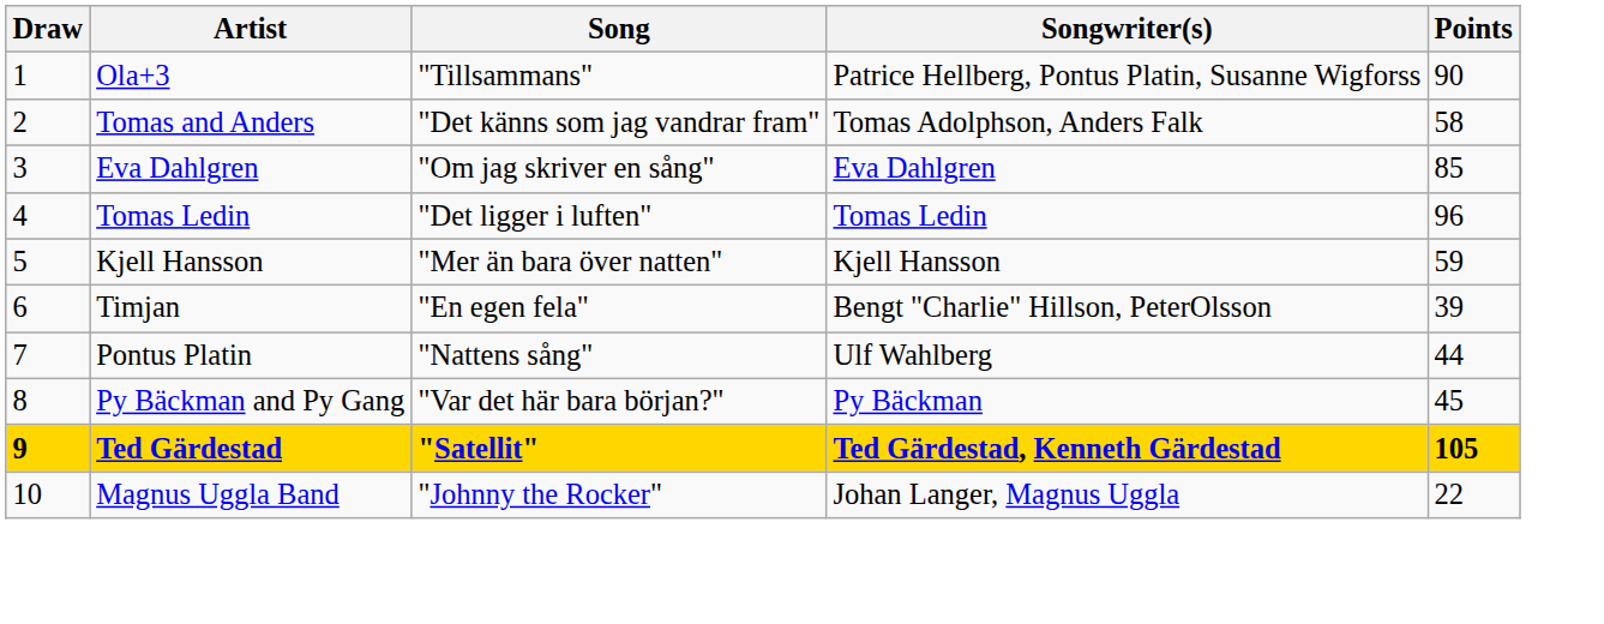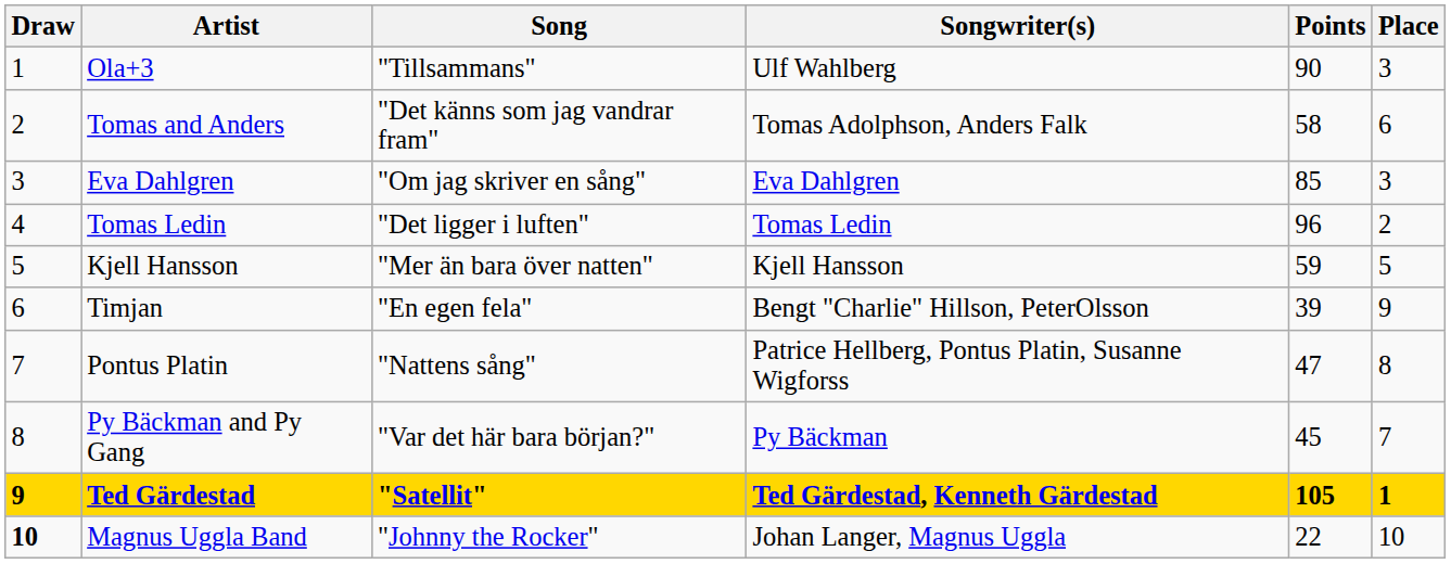 <table class="sortable wikitable">
 <tr>
 <th scope="col">Draw</th>
 <th scope="col">Artist</th>
 <th scope="col">Song</th>
 <th scope="col" class="unsortable">Songwriter(s)</th>
 <th scope="col">Points</th>
+<th scope="col">Place</th>
 </tr>
 <tr>
 <td>1</td>
 <td><a href='#'>Ola+3</a></td>
 <td>"Tillsammans"</td>
-<td>Patrice Hellberg, Pontus Platin, Susanne Wigforss</td>
+<td>Ulf Wahlberg</td>
 <td>90</td>
+<td>3</td>
 </tr>
 <tr>
 <td>2</td>
 <td><a href='#'>Tomas and Anders</a></td>
 <td>"Det känns som jag vandrar fram"</td>
 <td>Tomas Adolphson, Anders Falk</td>
 <td>58</td>
+<td>6</td>
 </tr>
 <tr>
 <td>3</td>
 <td><a href='#'>Eva Dahlgren</a></td>
 <td>"Om jag skriver en sång"</td>
 <td><a href='#'>Eva Dahlgren</a></td>
 <td>85</td>
+<td>3</td>
 </tr>
 <tr>
 <td>4</td>
 <td><a href='#'>Tomas Ledin</a></td>
 <td>"Det ligger i luften"</td>
 <td><a href='#'>Tomas Ledin</a></td>
 <td>96</td>
+<td>2</td>
 </tr>
 <tr>
 <td>5</td>
 <td>Kjell Hansson</td>
 <td>"Mer än bara över natten"</td>
 <td>Kjell Hansson</td>
 <td>59</td>
+<td>5</td>
 </tr>
 <tr>
 <td>6</td>
 <td>Timjan</td>
 <td>"En egen fela"</td>
 <td>Bengt "Charlie" Hillson, PeterOlsson</td>
 <td>39</td>
+<td>9</td>
 </tr>
 <tr>
 <td>7</td>
 <td>Pontus Platin</td>
 <td>"Nattens sång"</td>
-<td>Ulf Wahlberg</td>
-<td>44</td>
+<td>Patrice Hellberg, Pontus Platin, Susanne Wigforss</td>
+<td>47</td>
+<td>8</td>
 </tr>
 <tr>
 <td>8</td>
 <td><a href='#'>Py Bäckman</a> and Py Gang</td>
 <td>"Var det här bara början?"</td>
 <td><a href='#'>Py Bäckman</a></td>
 <td>45</td>
+<td>7</td>
 </tr>
 <tr style="font-weight:bold;background:gold;">
 <td>9</td>
 <td><a href='#'>Ted Gärdestad</a></td>
 <td>"<a href='#'>Satellit</a>"</td>
 <td><a href='#'>Ted Gärdestad</a>, <a href='#'>Kenneth Gärdestad</a></td>
 <td>105</td>
+<td>1</td>
 </tr>
 <tr>
-<td>10</td>
+<td><strong>10</strong></td>
 <td><a href='#'>Magnus Uggla Band</a></td>
 <td>"<a href='#'>Johnny the Rocker</a>"</td>
 <td>Johan Langer, <a href='#'>Magnus Uggla</a></td>
 <td>22</td>
+<td>10</td>
 </tr>
 </table>
